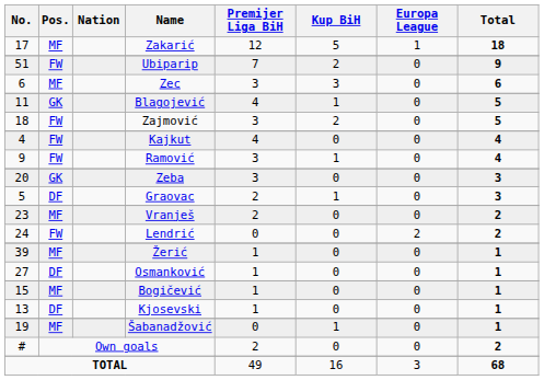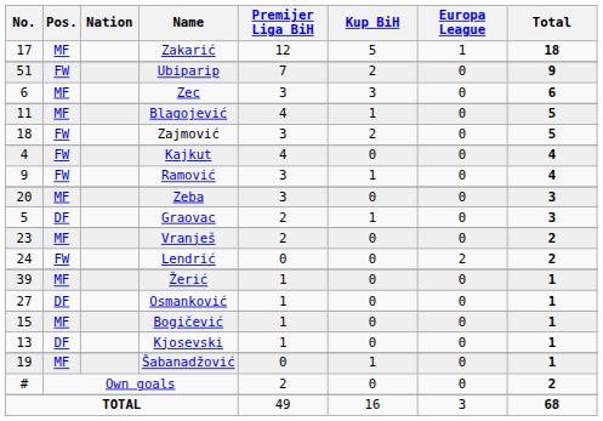 <table class="wikitable sortable" style="font-size: 95%; text-align: center;">
 <tr>
 <th width="30px">No.</th>
 <th width="30px">Pos.</th>
 <th width="50px">Nation</th>
 <th>Name</th>
 <th width="80px"><a href='#'>Premijer Liga BiH</a></th>
 <th width="80px"><a href='#'>Kup BiH</a></th>
 <th width="80px"><a href='#'>Europa League</a></th>
 <th width="80px">Total</th>
 </tr>
 <tr>
 <td>17</td>
 <td><a href='#'>MF</a></td>
 <td></td>
 <td><a href='#'>Zakarić</a></td>
 <td>12 </td>
 <td>5 </td>
 <td>1 </td>
 <td><strong>18</strong> </td>
 </tr>
 <tr>
 </tr>
 <tr bgcolor="#EFEFEF">
 <td>51</td>
 <td><a href='#'>FW</a></td>
 <td></td>
 <td><a href='#'>Ubiparip</a></td>
 <td>7 </td>
 <td>2 </td>
 <td>0 </td>
 <td><strong>9</strong> </td>
 </tr>
 <tr>
 <td>6</td>
 <td><a href='#'>MF</a></td>
 <td></td>
 <td><a href='#'>Zec</a></td>
 <td>3 </td>
 <td>3 </td>
 <td>0 </td>
 <td><strong>6</strong> </td>
 </tr>
 <tr>
 </tr>
 <tr bgcolor="#EFEFEF">
 <td>11</td>
-<td><a href='#'>GK</a></td>
+<td><a href='#'>MF</a></td>
 <td></td>
 <td><a href='#'>Blagojević</a></td>
 <td>4 </td>
 <td>1 </td>
 <td>0 </td>
 <td><strong>5</strong> </td>
 </tr>
 <tr>
 <td>18</td>
 <td><a href='#'>FW</a></td>
 <td></td>
 <td>Zajmović</td>
 <td>3 </td>
 <td>2 </td>
 <td>0 </td>
 <td><strong>5</strong> </td>
 </tr>
 <tr>
 </tr>
 <tr bgcolor="#EFEFEF">
 <td>4</td>
 <td><a href='#'>FW</a></td>
 <td></td>
 <td><a href='#'>Kajkut</a></td>
 <td>4 </td>
 <td>0 </td>
 <td>0 </td>
 <td><strong>4</strong> </td>
 </tr>
 <tr>
 <td>9</td>
 <td><a href='#'>FW</a></td>
 <td></td>
 <td><a href='#'>Ramović</a></td>
 <td>3 </td>
 <td>1 </td>
 <td>0 </td>
 <td><strong>4</strong> </td>
 </tr>
 <tr>
 </tr>
 <tr bgcolor="#EFEFEF">
 <td>20</td>
-<td><a href='#'>GK</a></td>
+<td><a href='#'>MF</a></td>
 <td></td>
 <td><a href='#'>Zeba</a></td>
 <td>3 </td>
 <td>0 </td>
 <td>0 </td>
 <td><strong>3</strong> </td>
 </tr>
 <tr>
 <td>5</td>
 <td><a href='#'>DF</a></td>
 <td></td>
 <td><a href='#'>Graovac</a></td>
 <td>2 </td>
 <td>1 </td>
 <td>0 </td>
 <td><strong>3</strong> </td>
 </tr>
 <tr>
 </tr>
 <tr bgcolor="#EFEFEF">
 <td>23</td>
 <td><a href='#'>MF</a></td>
 <td></td>
 <td><a href='#'>Vranješ</a></td>
 <td>2 </td>
 <td>0 </td>
 <td>0 </td>
 <td><strong>2</strong> </td>
 </tr>
 <tr>
 <td>24</td>
 <td><a href='#'>FW</a></td>
 <td></td>
 <td><a href='#'>Lendrić</a></td>
 <td>0 </td>
 <td>0 </td>
 <td>2 </td>
 <td><strong>2</strong> </td>
 </tr>
 <tr>
 </tr>
 <tr bgcolor="#EFEFEF">
 <td>39</td>
 <td><a href='#'>MF</a></td>
 <td></td>
 <td><a href='#'>Žerić</a></td>
 <td>1 </td>
 <td>0 </td>
 <td>0 </td>
 <td><strong>1</strong> </td>
 </tr>
 <tr>
 <td>27</td>
 <td><a href='#'>DF</a></td>
 <td></td>
 <td><a href='#'>Osmanković</a></td>
 <td>1 </td>
 <td>0 </td>
 <td>0 </td>
 <td><strong>1</strong> </td>
 </tr>
 <tr>
 </tr>
 <tr bgcolor="#EFEFEF">
 <td>15</td>
 <td><a href='#'>MF</a></td>
 <td></td>
 <td><a href='#'>Bogičević</a></td>
 <td>1 </td>
 <td>0 </td>
 <td>0 </td>
 <td><strong>1</strong> </td>
 </tr>
 <tr>
 <td>13</td>
 <td><a href='#'>DF</a></td>
 <td></td>
 <td><a href='#'>Kjosevski</a></td>
 <td>1 </td>
 <td>0 </td>
 <td>0 </td>
 <td><strong>1</strong> </td>
 </tr>
 <tr>
 </tr>
 <tr bgcolor="#EFEFEF">
 <td>19</td>
 <td><a href='#'>MF</a></td>
 <td></td>
 <td><a href='#'>Šabanadžović</a></td>
 <td>0 </td>
 <td>1 </td>
 <td>0 </td>
 <td><strong>1</strong> </td>
 </tr>
 <tr>
 <td>#</td>
 <td colspan=3><a href='#'>Own goals</a></td>
 <td>2 </td>
 <td>0 </td>
 <td>0 </td>
 <td><strong>2</strong> </td>
 </tr>
 <tr>
 </tr>
 <tr>
 <td colspan=4><strong>TOTAL</strong></td>
 <td>49 </td>
 <td>16 </td>
 <td>3 </td>
 <td><strong>68</strong> </td>
 </tr>
 </table>
